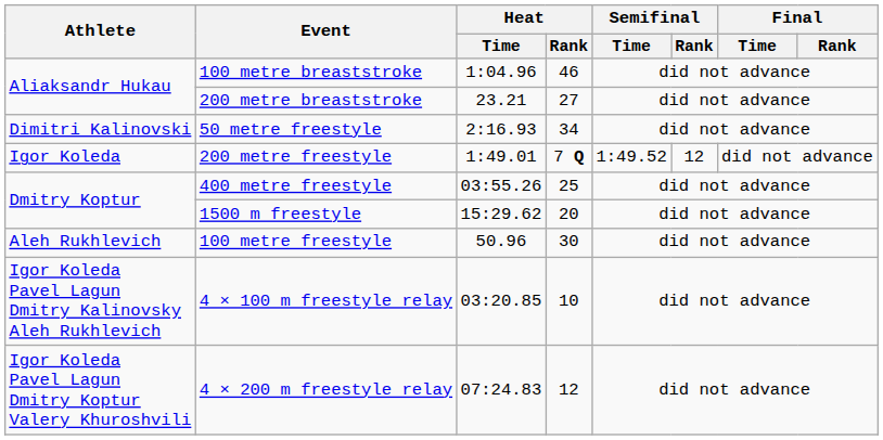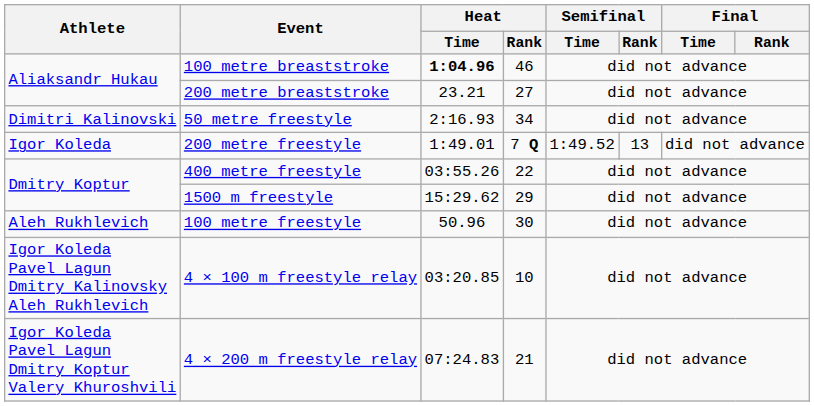 <table class=wikitable style="font-size:90%">
 <tr>
 <th rowspan="2">Athlete</th>
 <th rowspan="2">Event</th>
 <th colspan="2">Heat</th>
 <th colspan="2">Semifinal</th>
 <th colspan="2">Final</th>
 </tr>
 <tr style="font-size:95%">
 <th>Time</th>
 <th>Rank</th>
 <th>Time</th>
 <th>Rank</th>
 <th>Time</th>
 <th>Rank</th>
 </tr>
 <tr align=center>
 <td align=left rowspan=2><a href='#'>Aliaksandr Hukau</a></td>
 <td align=left><a href='#'>100 metre breaststroke</a></td>
-<td>1:04.96</td>
+<td><strong>1:04.96</strong></td>
 <td>46</td>
 <td colspan=4>did not advance</td>
 </tr>
 <tr align=center>
 <td align=left><a href='#'>200 metre breaststroke</a></td>
 <td>23.21</td>
 <td>27</td>
 <td colspan=4>did not advance</td>
 </tr>
 <tr align=center>
 <td align=left rowspan=1><a href='#'>Dimitri Kalinovski</a></td>
 <td align=left><a href='#'>50 metre freestyle</a></td>
 <td>2:16.93</td>
 <td>34</td>
 <td colspan=6>did not advance</td>
 </tr>
 <tr align=center>
 <td align=left><a href='#'>Igor Koleda</a></td>
 <td align=left><a href='#'>200 metre freestyle</a></td>
 <td>1:49.01</td>
 <td>7 <strong>Q</strong></td>
 <td>1:49.52</td>
-<td>12</td>
+<td>13</td>
 <td colspan=2>did not advance</td>
 </tr>
 <tr align=center>
 <td align=left rowspan=2><a href='#'>Dmitry Koptur</a></td>
 <td align=left><a href='#'>400 metre freestyle</a></td>
 <td>03:55.26</td>
-<td>25</td>
+<td>22</td>
 <td colspan=6>did not advance</td>
 </tr>
 <tr align=center>
 <td align=left><a href='#'>1500 m freestyle</a></td>
 <td>15:29.62</td>
-<td>20</td>
+<td>29</td>
 <td colspan=4>did not advance</td>
 </tr>
 <tr align=center>
 <td align=left rowspan=1><a href='#'>Aleh Rukhlevich</a></td>
 <td align=left><a href='#'>100 metre freestyle</a></td>
 <td>50.96</td>
 <td>30</td>
 <td colspan=6>did not advance</td>
 </tr>
 <tr align=center>
 <td align=left><a href='#'>Igor Koleda</a><br><a href='#'>Pavel Lagun</a><br><a href='#'>Dmitry Kalinovsky</a><br><a href='#'>Aleh Rukhlevich</a></td>
 <td align=left><a href='#'>4 × 100 m freestyle relay</a></td>
 <td>03:20.85</td>
 <td>10</td>
 <td colspan=4>did not advance</td>
 </tr>
 <tr align=center>
 <td align=left><a href='#'>Igor Koleda</a><br><a href='#'>Pavel Lagun</a><br><a href='#'>Dmitry Koptur</a><br><a href='#'>Valery Khuroshvili</a></td>
 <td align=left><a href='#'>4 × 200 m freestyle relay</a></td>
 <td>07:24.83</td>
-<td>12</td>
+<td>21</td>
 <td colspan=4>did not advance</td>
 </tr>
 </table>
